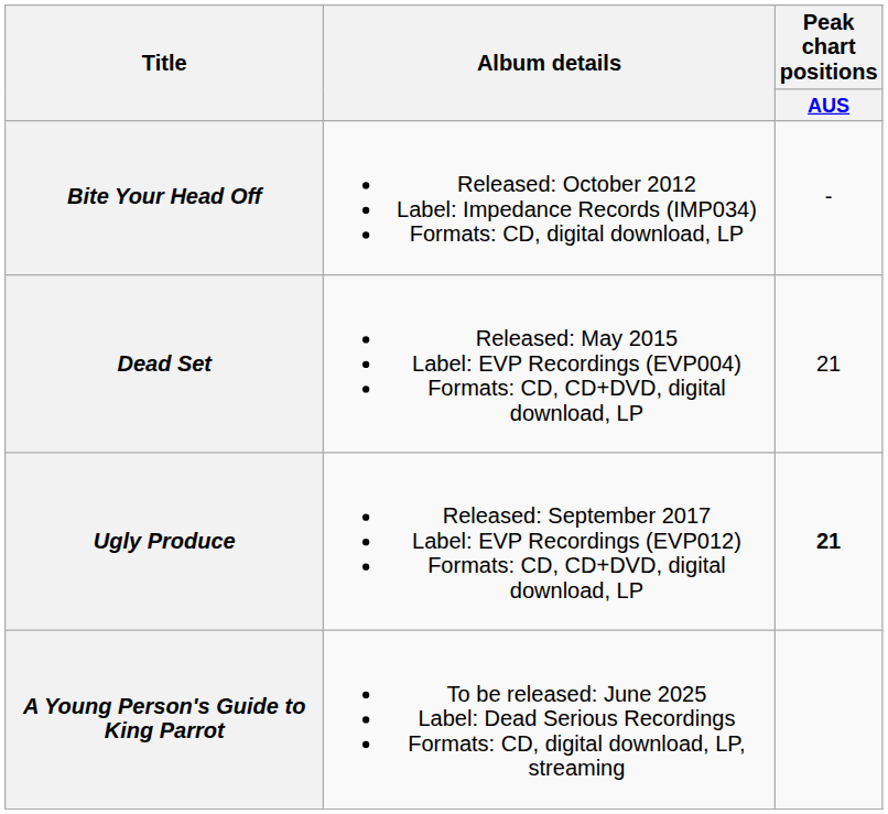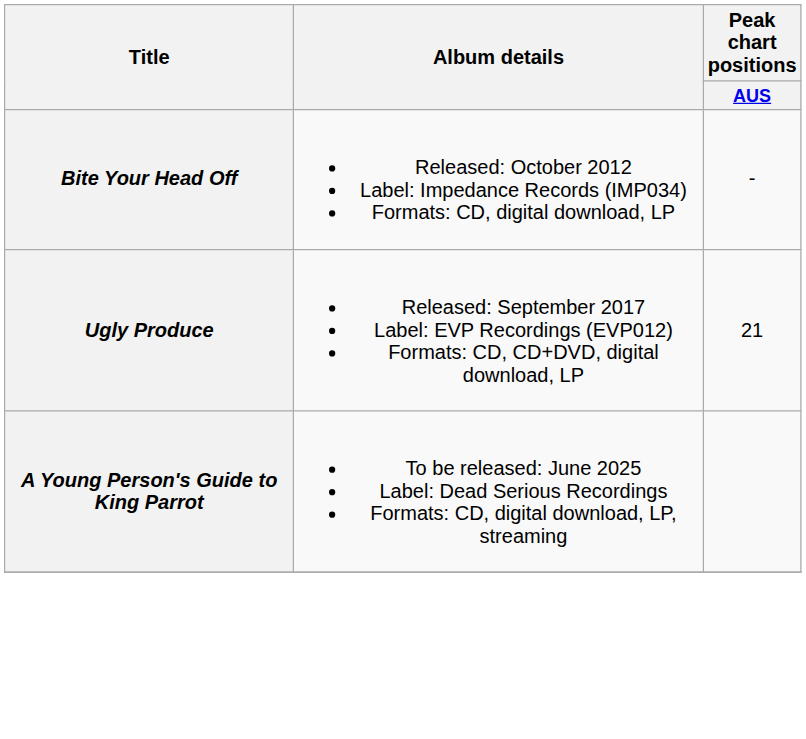 <table class="wikitable plainrowheaders" style="text-align:center;">
 <tr>
 <th scope="col" rowspan="2" style="width:14em;">Title</th>
 <th scope="col" rowspan="2" style="width:20em;">Album details</th>
 <th scope="col" colspan="1">Peak chart positions</th>
 </tr>
 <tr>
 <th scope="col" style="width:3em;font-size:90%;"><a href='#'>AUS</a><br></th>
 </tr>
 <tr>
 <th scope="row"><em>Bite Your Head Off</em></th>
 <td><br><ul><li>Released: October 2012</li><li>Label: Impedance Records (IMP034)</li><li>Formats: CD, digital download, LP</li></ul></td>
 <td>-</td>
 </tr>
 <tr>
-<th scope="row"><em>Dead Set</em></th>
-<td><br><ul><li>Released: May 2015</li><li>Label: EVP Recordings (EVP004)</li><li>Formats: CD, CD+DVD, digital download, LP</li></ul></td>
-<td>21</td>
-</tr>
-<tr>
 <th scope="row"><em>Ugly Produce</em></th>
 <td><br><ul><li>Released: September 2017</li><li>Label: EVP Recordings (EVP012)</li><li>Formats: CD, CD+DVD, digital download, LP</li></ul></td>
-<td><strong>21</strong></td>
+<td>21</td>
 </tr>
 <tr>
 <th scope="row"><em>A Young Person's Guide to King Parrot</em></th>
 <td><br><ul><li>To be released: June 2025</li><li>Label: Dead Serious Recordings</li><li>Formats: CD, digital download, LP, streaming</li></ul></td>
 <td></td>
 </tr>
 <tr>
 </tr>
 </table>
